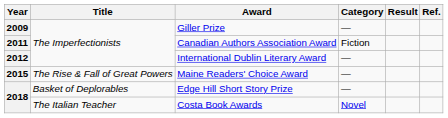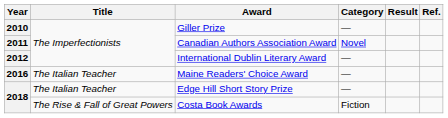 <table class="wikitable sortable">
 <tr>
 <th>Year</th>
 <th>Title</th>
 <th>Award</th>
 <th>Category</th>
 <th>Result</th>
 <th>Ref.</th>
 </tr>
 <tr>
-<th>2009</th>
+<th>2010</th>
 <td rowspan="3"><em>The Imperfectionists</em></td>
 <td><a href='#'>Giller Prize</a></td>
 <td>—</td>
 <td></td>
 <td></td>
 </tr>
 <tr>
 <th>2011</th>
 <td><a href='#'>Canadian Authors Association Award</a></td>
-<td>Fiction</td>
+<td><a href='#'>Novel</a></td>
 <td></td>
 <td></td>
 </tr>
 <tr>
 <th>2012</th>
 <td><a href='#'>International Dublin Literary Award</a></td>
 <td>—</td>
 <td></td>
 <td></td>
 </tr>
 <tr>
-<th>2015</th>
-<td><em>The Rise & Fall of Great Powers</em></td>
+<th>2016</th>
+<td><em>The Italian Teacher</em></td>
 <td><a href='#'>Maine Readers' Choice Award</a></td>
 <td>—</td>
 <td></td>
 <td></td>
 </tr>
 <tr>
 <th rowspan="2">2018</th>
-<td><em>Basket of Deplorables</em></td>
+<td><em>The Italian Teacher</em></td>
 <td><a href='#'>Edge Hill Short Story Prize</a></td>
 <td>—</td>
 <td></td>
 <td></td>
 </tr>
 <tr>
-<td><em>The Italian Teacher</em></td>
+<td><em>The Rise & Fall of Great Powers</em></td>
 <td><a href='#'>Costa Book Awards</a></td>
-<td><a href='#'>Novel</a></td>
+<td>Fiction</td>
 <td></td>
 <td></td>
 </tr>
 </table>
